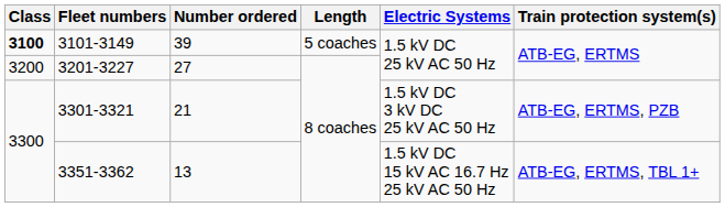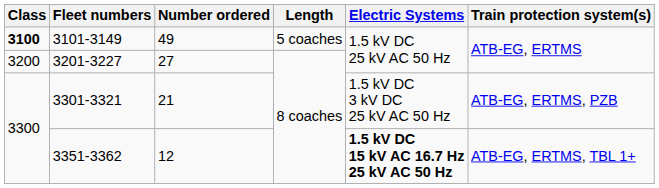 <table class="wikitable vatop">
 <tr>
 <th>Class</th>
 <th>Fleet numbers</th>
 <th>Number ordered</th>
 <th>Length</th>
 <th><a href='#'>Electric Systems</a></th>
 <th>Train protection system(s)</th>
 </tr>
 <tr>
 <td><strong>3100</strong></td>
 <td>3101-3149</td>
-<td>39</td>
+<td>49</td>
 <td>5 coaches</td>
 <td rowspan="2">1.5 kV DC<br>25 kV AC 50 Hz</td>
 <td rowspan="2"><a href='#'>ATB-EG</a>, <a href='#'>ERTMS</a></td>
 </tr>
 <tr>
 <td>3200</td>
 <td>3201-3227</td>
 <td>27</td>
 <td rowspan="3">8 coaches</td>
 </tr>
 <tr>
 <td rowspan="2">3300</td>
 <td>3301-3321</td>
 <td>21</td>
 <td>1.5 kV DC<br>3 kV DC<br>25 kV AC 50 Hz</td>
 <td><a href='#'>ATB-EG</a>, <a href='#'>ERTMS</a>, <a href='#'>PZB</a></td>
 </tr>
 <tr>
 <td>3351-3362</td>
-<td>13</td>
-<td>1.5 kV DC<br>15 kV AC 16.7 Hz<br>25 kV AC 50 Hz</td>
+<td>12</td>
+<td><strong>1.5 kV DC<br>15 kV AC 16.7 Hz<br>25 kV AC 50 Hz</strong></td>
 <td><a href='#'>ATB-EG</a>, <a href='#'>ERTMS</a>, <a href='#'>TBL 1+</a></td>
 </tr>
 </table>
